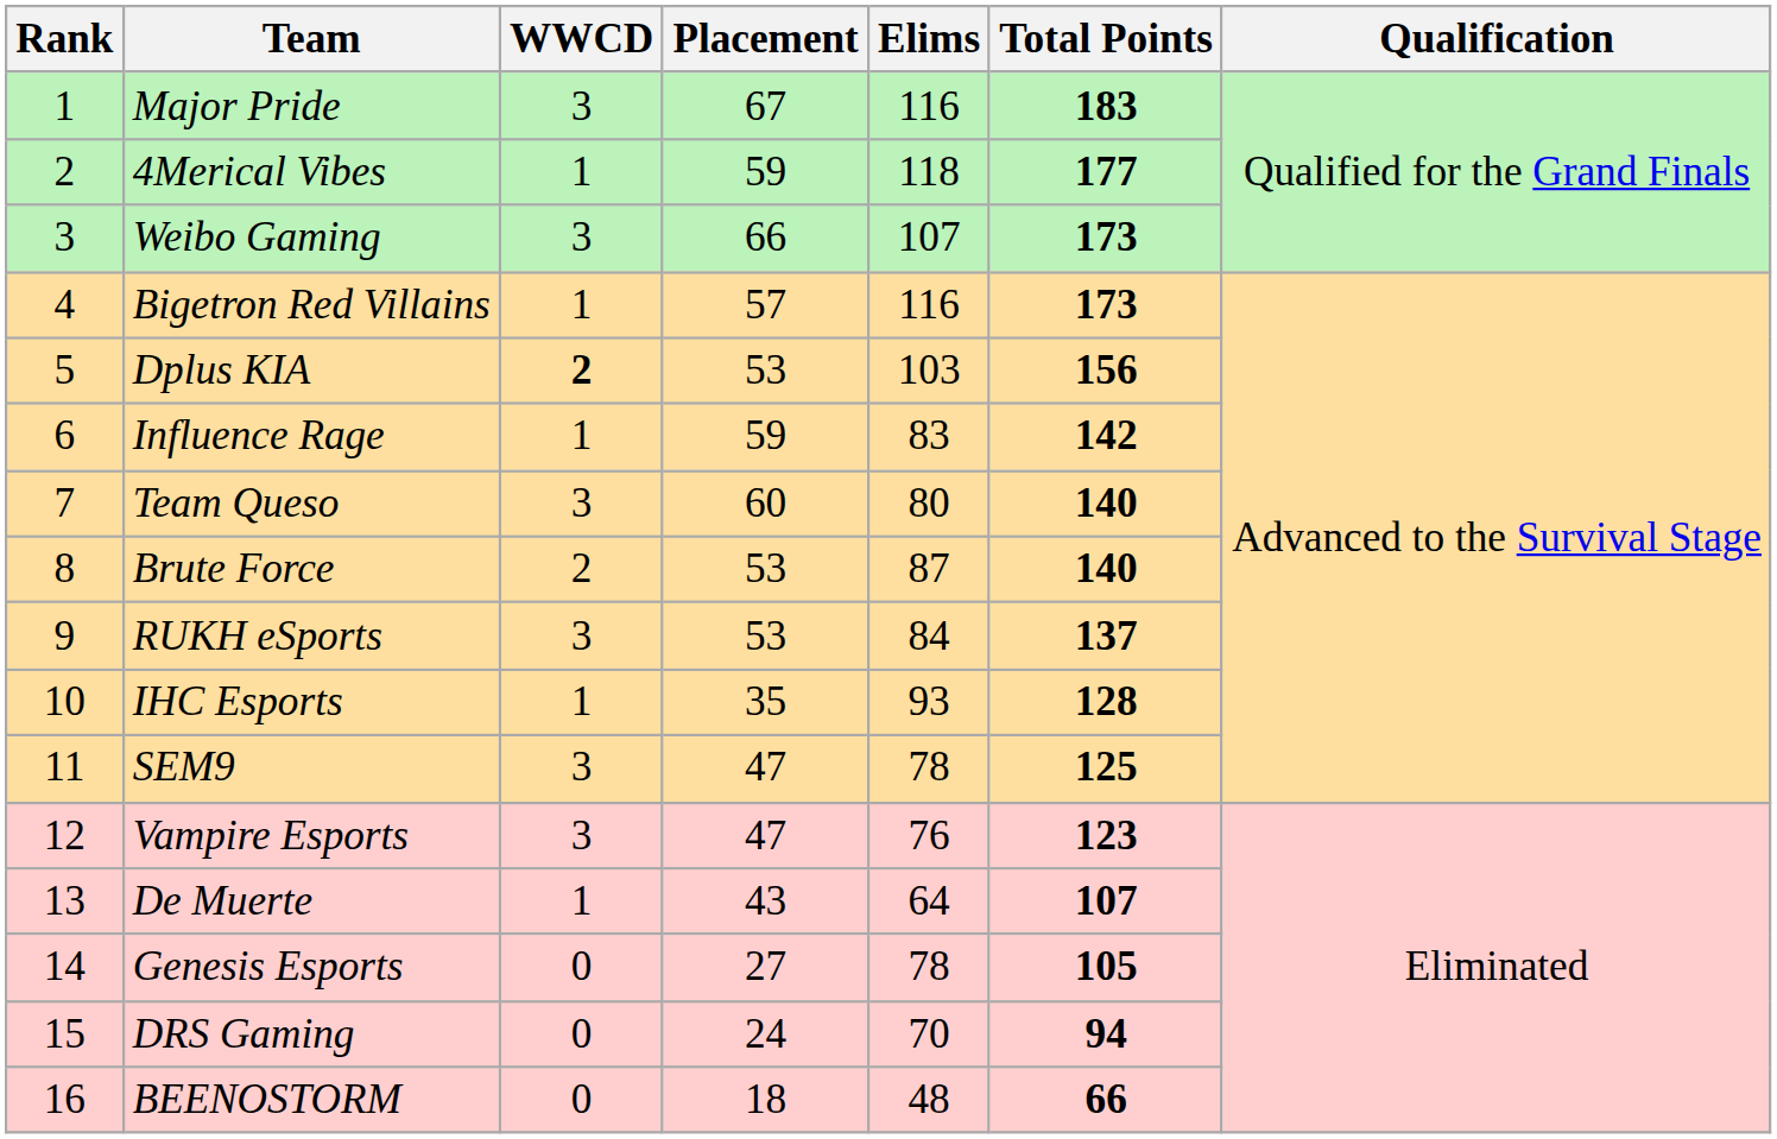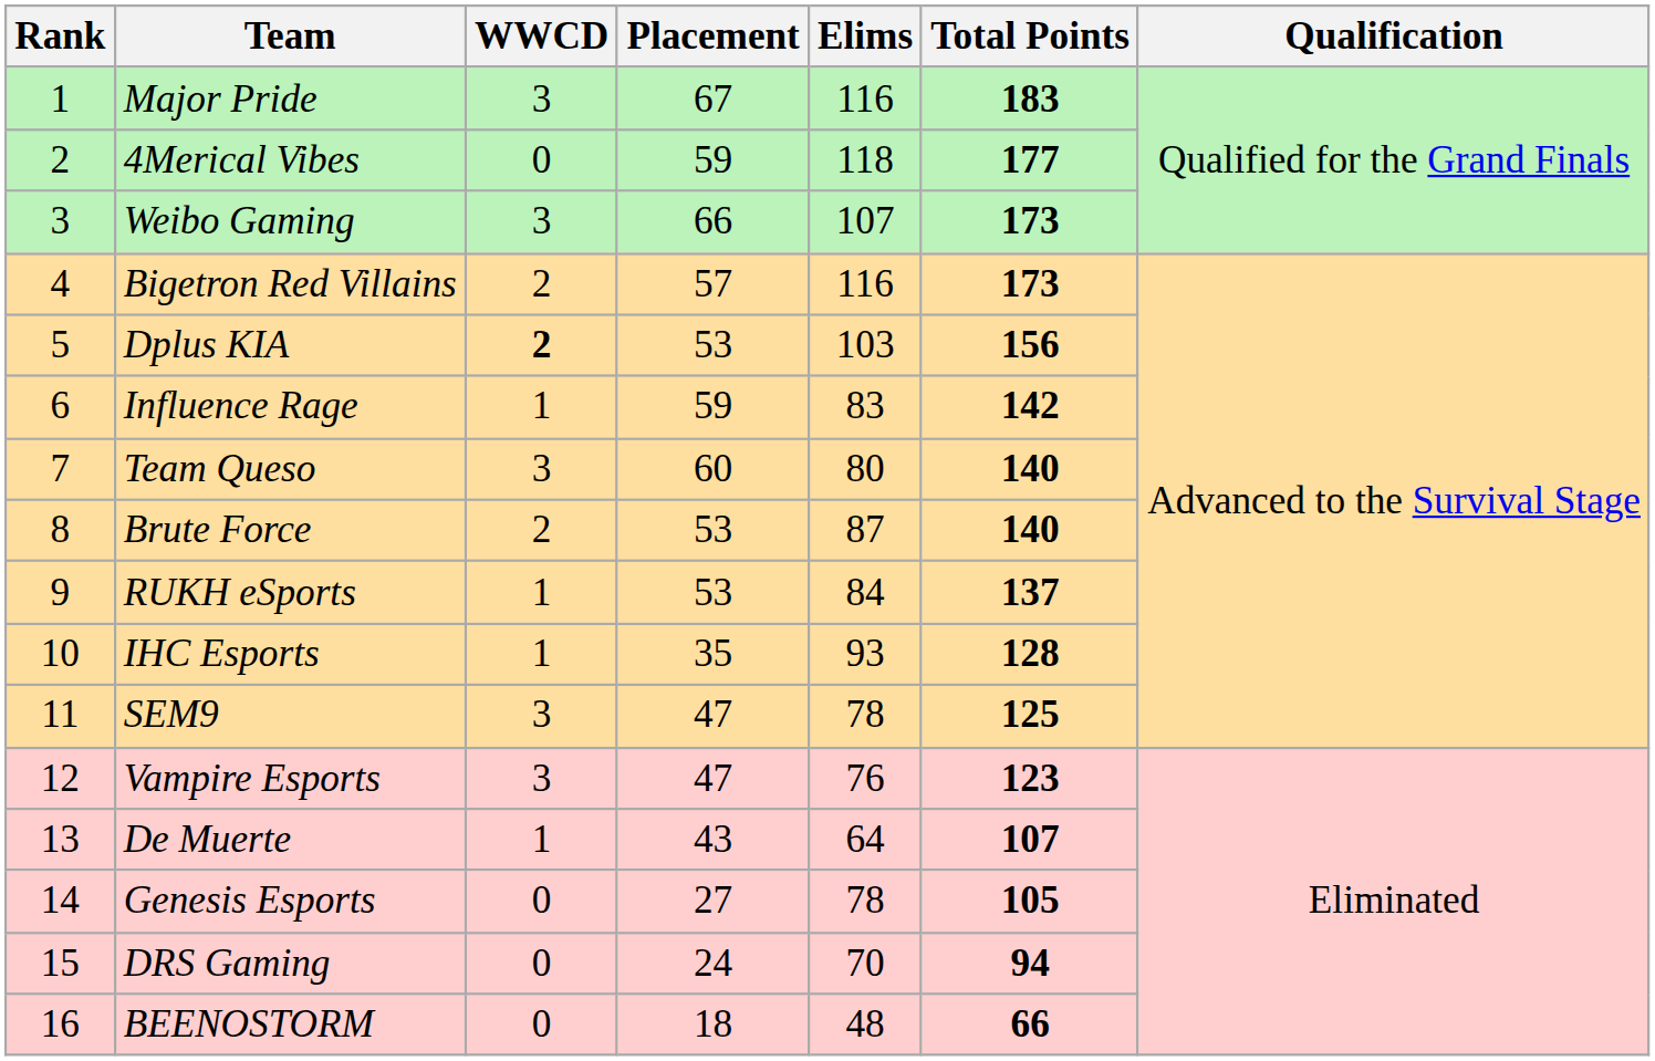 <table class="wikitable" style="text-align:center">
 <tr>
 <th>Rank</th>
 <th>Team</th>
 <th>WWCD</th>
 <th>Placement</th>
 <th>Elims</th>
 <th>Total Points</th>
 <th>Qualification</th>
 </tr>
 <tr style="background:#BBF3BB">
 <td>1</td>
 <td style="text-align:left"><em>Major Pride</em></td>
 <td>3</td>
 <td>67</td>
 <td>116</td>
 <td><strong>183</strong></td>
 <td rowspan="3">Qualified for the <a href='#'>Grand Finals</a></td>
 </tr>
 <tr style="background:#BBF3BB">
 <td>2</td>
 <td style="text-align:left"><em>4Merical Vibes</em></td>
-<td>1</td>
+<td>0</td>
 <td>59</td>
 <td>118</td>
 <td><strong>177</strong></td>
 </tr>
 <tr style="background:#BBF3BB">
 <td>3</td>
 <td style="text-align:left"><em>Weibo Gaming</em></td>
 <td>3</td>
 <td>66</td>
 <td>107</td>
 <td><strong>173</strong></td>
 </tr>
 <tr style="background:#FFDF9F">
 <td>4</td>
 <td style="text-align:left"><em>Bigetron Red Villains</em></td>
-<td>1</td>
+<td>2</td>
 <td>57</td>
 <td>116</td>
 <td><strong>173</strong></td>
 <td rowspan="8">Advanced to the <a href='#'>Survival Stage</a></td>
 </tr>
 <tr style="background:#FFDF9F">
 <td>5</td>
 <td style="text-align:left"><em>Dplus KIA</em></td>
 <td><strong>2</strong></td>
 <td>53</td>
 <td>103</td>
 <td><strong>156</strong></td>
 </tr>
 <tr style="background:#FFDF9F">
 <td>6</td>
 <td style="text-align:left"><em>Influence Rage</em></td>
 <td>1</td>
 <td>59</td>
 <td>83</td>
 <td><strong>142</strong></td>
 </tr>
 <tr style="background:#FFDF9F">
 <td>7</td>
 <td style="text-align:left"><em>Team Queso</em></td>
 <td>3</td>
 <td>60</td>
 <td>80</td>
 <td><strong>140</strong></td>
 </tr>
 <tr style="background:#FFDF9F">
 <td>8</td>
 <td style="text-align:left"><em>Brute Force</em></td>
 <td>2</td>
 <td>53</td>
 <td>87</td>
 <td><strong>140</strong></td>
 </tr>
 <tr style="background:#FFDF9F">
 <td>9</td>
 <td style="text-align:left"><em>RUKH eSports</em></td>
-<td>3</td>
+<td>1</td>
 <td>53</td>
 <td>84</td>
 <td><strong>137</strong></td>
 </tr>
 <tr style="background:#FFDF9F">
 <td>10</td>
 <td style="text-align:left"><em>IHC Esports</em></td>
 <td>1</td>
 <td>35</td>
 <td>93</td>
 <td><strong>128</strong></td>
 </tr>
 <tr style="background:#FFDF9F">
 <td>11</td>
 <td style="text-align:left"><em>SEM9</em></td>
 <td>3</td>
 <td>47</td>
 <td>78</td>
 <td><strong>125</strong></td>
 </tr>
 <tr style="background:#FFCFCF">
 <td>12</td>
 <td style="text-align:left"><em>Vampire Esports</em></td>
 <td>3</td>
 <td>47</td>
 <td>76</td>
 <td><strong>123</strong></td>
 <td rowspan="5">Eliminated</td>
 </tr>
 <tr style="background:#FFCFCF">
 <td>13</td>
 <td style="text-align:left"><em>De Muerte</em></td>
 <td>1</td>
 <td>43</td>
 <td>64</td>
 <td><strong>107</strong></td>
 </tr>
 <tr style="background:#FFCFCF">
 <td>14</td>
 <td style="text-align:left"><em>Genesis Esports</em></td>
 <td>0</td>
 <td>27</td>
 <td>78</td>
 <td><strong>105</strong></td>
 </tr>
 <tr style="background:#FFCFCF">
 <td>15</td>
 <td style="text-align:left"><em>DRS Gaming</em></td>
 <td>0</td>
 <td>24</td>
 <td>70</td>
 <td><strong>94</strong></td>
 </tr>
 <tr style="background:#FFCFCF">
 <td>16</td>
 <td style="text-align:left"><em>BEENOSTORM</em></td>
 <td>0</td>
 <td>18</td>
 <td>48</td>
 <td><strong>66</strong></td>
 </tr>
 </table>
